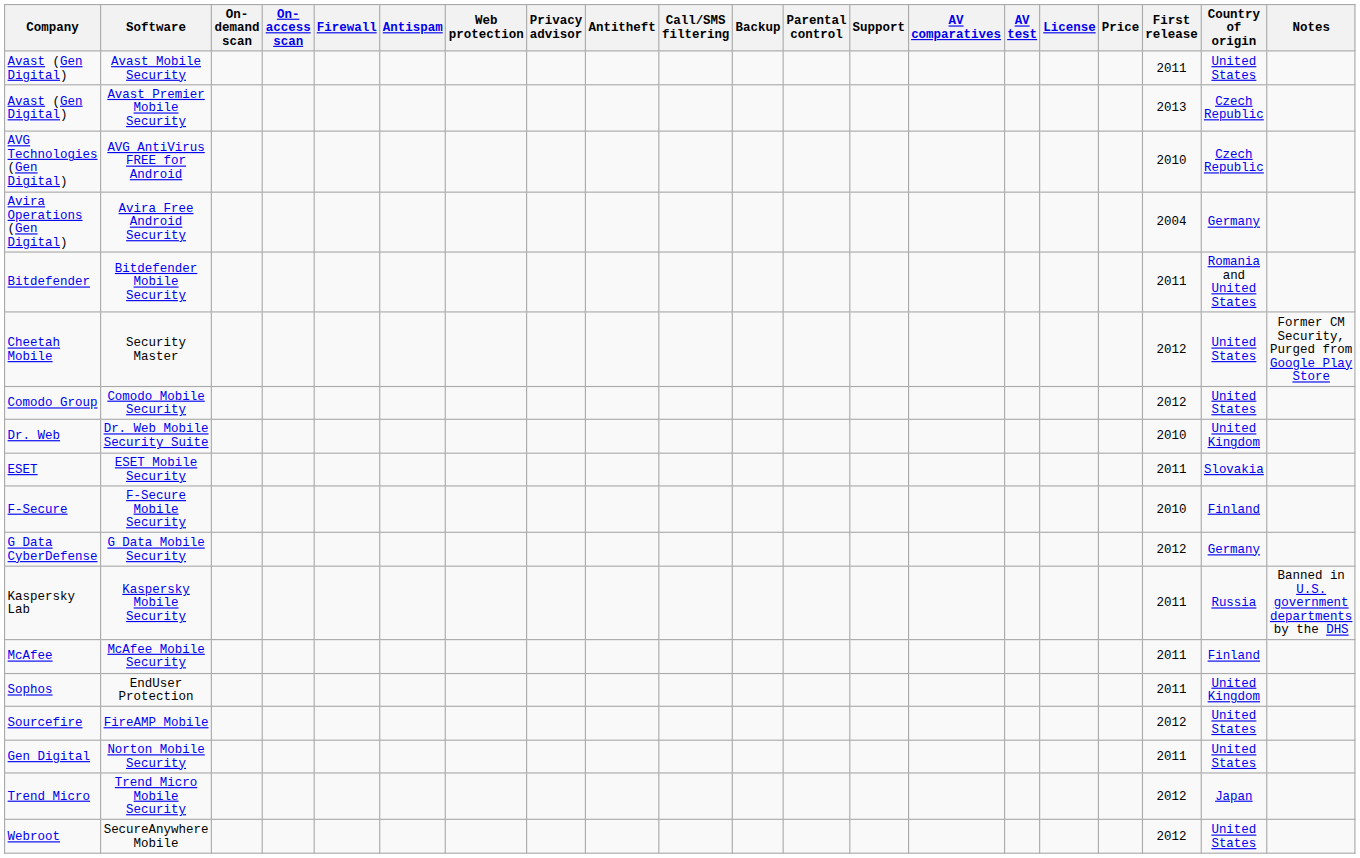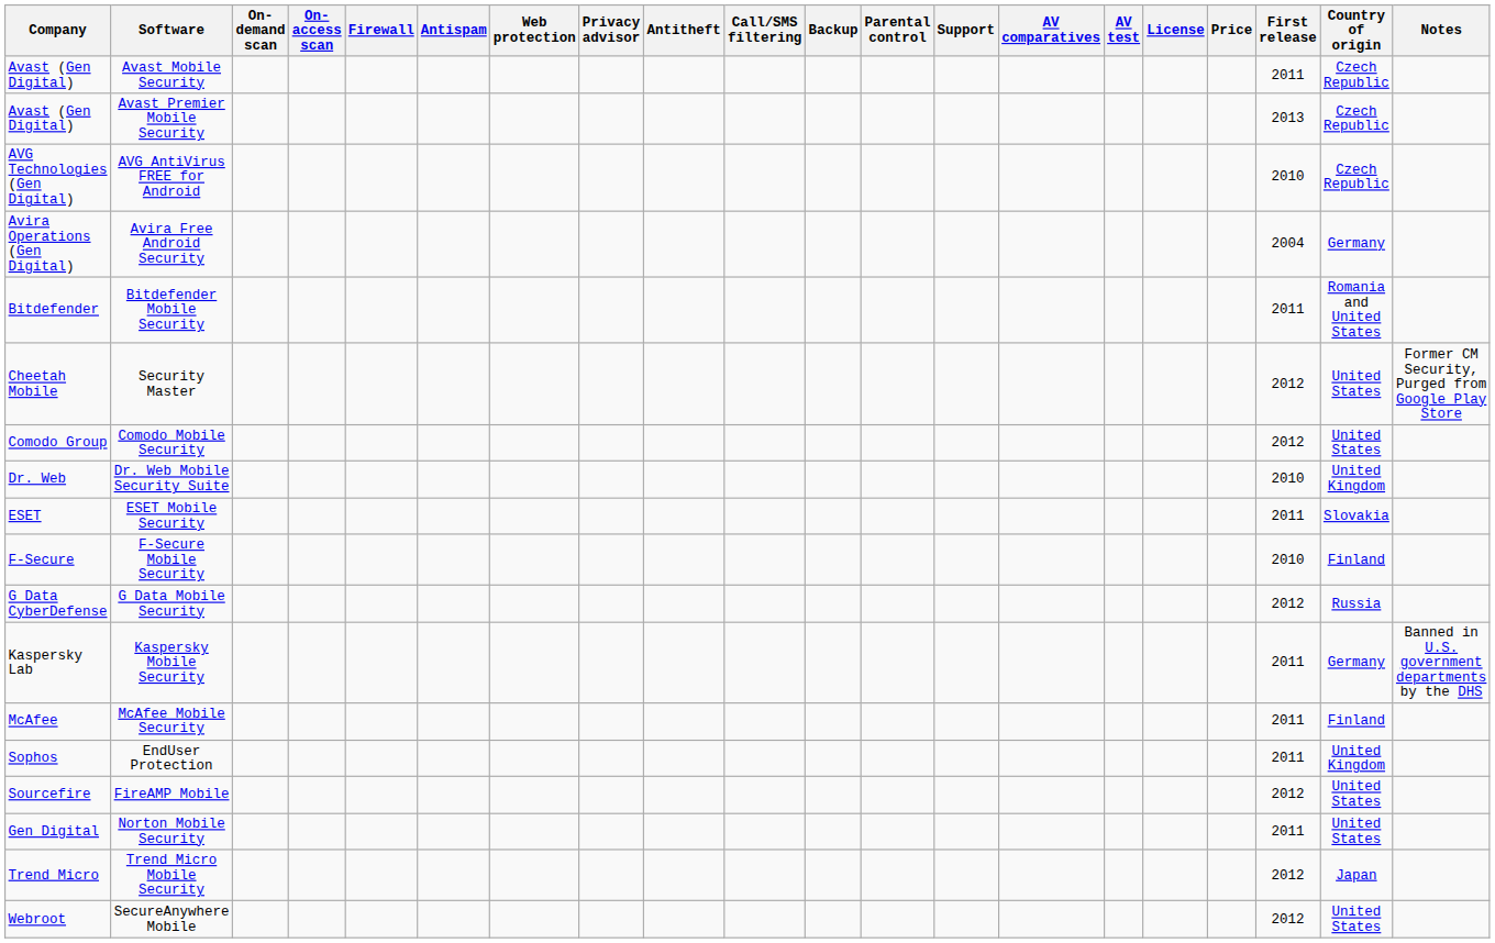 <table class="wikitable sortable sort-under mw-datatable sticky-header" style="font-size: 85%; text-align: center; width: auto;">
 <tr>
 <th>Company</th>
 <th>Software</th>
 <th>On-demand scan</th>
 <th><a href='#'>On-access scan</a></th>
 <th><a href='#'>Firewall</a></th>
 <th><a href='#'>Antispam</a></th>
 <th>Web protection</th>
 <th>Privacy advisor</th>
 <th>Antitheft</th>
 <th>Call/SMS filtering</th>
 <th>Backup</th>
 <th>Parental control</th>
 <th>Support</th>
 <th><a href='#'>AV<br>comparatives</a></th>
 <th><a href='#'>AV<br>test</a></th>
 <th><a href='#'>License</a></th>
 <th>Price</th>
 <th>First release</th>
 <th>Country of origin</th>
 <th>Notes</th>
 </tr>
 <tr>
 <td align=left><a href='#'>Avast</a> (<a href='#'>Gen Digital</a>)</td>
 <td><a href='#'>Avast Mobile Security</a></td>
 <td></td>
 <td></td>
 <td></td>
 <td></td>
 <td></td>
 <td></td>
 <td></td>
 <td></td>
 <td></td>
 <td></td>
 <td></td>
 <td></td>
 <td></td>
 <td></td>
 <td></td>
 <td>2011</td>
-<td><a href='#'>United States</a></td>
+<td><a href='#'>Czech Republic</a></td>
 <td></td>
 </tr>
 <tr>
 <td align=left><a href='#'>Avast</a> (<a href='#'>Gen Digital</a>)</td>
 <td><a href='#'>Avast Premier Mobile Security</a></td>
 <td></td>
 <td></td>
 <td></td>
 <td></td>
 <td></td>
 <td></td>
 <td></td>
 <td></td>
 <td></td>
 <td></td>
 <td></td>
 <td></td>
 <td></td>
 <td></td>
 <td></td>
 <td>2013</td>
 <td><a href='#'>Czech Republic</a></td>
 <td></td>
 </tr>
 <tr>
 <td align=left><a href='#'>AVG Technologies</a> (<a href='#'>Gen Digital</a>)</td>
 <td><a href='#'>AVG AntiVirus FREE for Android</a></td>
 <td></td>
 <td></td>
 <td></td>
 <td></td>
 <td></td>
 <td></td>
 <td></td>
 <td></td>
 <td></td>
 <td></td>
 <td></td>
 <td></td>
 <td></td>
 <td></td>
 <td></td>
 <td>2010</td>
 <td><a href='#'>Czech Republic</a></td>
 <td></td>
 </tr>
 <tr>
 <td align=left><a href='#'>Avira Operations</a> (<a href='#'>Gen Digital</a>)</td>
 <td><a href='#'>Avira Free Android Security</a></td>
 <td></td>
 <td></td>
 <td></td>
 <td></td>
 <td></td>
 <td></td>
 <td></td>
 <td></td>
 <td></td>
 <td></td>
 <td></td>
 <td></td>
 <td></td>
 <td></td>
 <td></td>
 <td>2004</td>
 <td><a href='#'>Germany</a></td>
 <td></td>
 </tr>
 <tr>
 <td align=left><a href='#'>Bitdefender</a></td>
 <td><a href='#'>Bitdefender Mobile Security</a></td>
 <td></td>
 <td></td>
 <td></td>
 <td></td>
 <td></td>
 <td></td>
 <td></td>
 <td></td>
 <td></td>
 <td></td>
 <td></td>
 <td></td>
 <td></td>
 <td></td>
 <td></td>
 <td>2011</td>
 <td><a href='#'>Romania</a> and <a href='#'>United States</a></td>
 <td></td>
 </tr>
 <tr>
 <td align=left><a href='#'>Cheetah Mobile</a></td>
 <td>Security Master</td>
 <td></td>
 <td></td>
 <td></td>
 <td></td>
 <td></td>
 <td></td>
 <td></td>
 <td></td>
 <td></td>
 <td></td>
 <td></td>
 <td></td>
 <td></td>
 <td></td>
 <td></td>
 <td>2012</td>
 <td><a href='#'>United States</a></td>
 <td>Former CM Security, Purged from <a href='#'>Google Play Store</a></td>
 </tr>
 <tr>
 <td align=left><a href='#'>Comodo Group</a></td>
 <td><a href='#'>Comodo Mobile Security</a></td>
 <td></td>
 <td></td>
 <td></td>
 <td></td>
 <td></td>
 <td></td>
 <td></td>
 <td></td>
 <td></td>
 <td></td>
 <td></td>
 <td></td>
 <td></td>
 <td></td>
 <td></td>
 <td>2012</td>
 <td><a href='#'>United States</a></td>
 <td></td>
 </tr>
 <tr>
 <td align=left><a href='#'>Dr. Web</a></td>
 <td><a href='#'>Dr. Web Mobile Security Suite</a></td>
 <td></td>
 <td></td>
 <td></td>
 <td></td>
 <td></td>
 <td></td>
 <td></td>
 <td></td>
 <td></td>
 <td></td>
 <td></td>
 <td></td>
 <td></td>
 <td></td>
 <td></td>
 <td>2010</td>
 <td><a href='#'>United Kingdom</a></td>
 <td></td>
 </tr>
 <tr>
 <td align=left><a href='#'>ESET</a></td>
 <td><a href='#'>ESET Mobile Security</a></td>
 <td></td>
 <td></td>
 <td></td>
 <td></td>
 <td></td>
 <td></td>
 <td></td>
 <td></td>
 <td></td>
 <td></td>
 <td></td>
 <td></td>
 <td></td>
 <td></td>
 <td></td>
 <td>2011</td>
 <td><a href='#'>Slovakia</a></td>
 <td></td>
 </tr>
 <tr>
 <td align=left><a href='#'>F-Secure</a></td>
 <td><a href='#'>F-Secure Mobile Security</a></td>
 <td></td>
 <td></td>
 <td></td>
 <td></td>
 <td></td>
 <td></td>
 <td></td>
 <td></td>
 <td></td>
 <td></td>
 <td></td>
 <td></td>
 <td></td>
 <td></td>
 <td></td>
 <td>2010</td>
 <td><a href='#'>Finland</a></td>
 <td></td>
 </tr>
 <tr>
 <td align=left><a href='#'>G Data CyberDefense</a></td>
 <td><a href='#'>G Data Mobile Security</a></td>
 <td></td>
 <td></td>
 <td></td>
 <td></td>
 <td></td>
 <td></td>
 <td></td>
 <td></td>
 <td></td>
 <td></td>
 <td></td>
 <td></td>
 <td></td>
 <td></td>
 <td></td>
 <td>2012</td>
-<td><a href='#'>Germany</a></td>
+<td><a href='#'>Russia</a></td>
 <td></td>
 </tr>
 <tr>
 <td align=left>Kaspersky Lab</td>
 <td><a href='#'>Kaspersky Mobile Security</a></td>
 <td></td>
 <td></td>
 <td></td>
 <td></td>
 <td></td>
 <td></td>
 <td></td>
 <td></td>
 <td></td>
 <td></td>
 <td></td>
 <td></td>
 <td></td>
 <td></td>
 <td></td>
 <td>2011</td>
-<td><a href='#'>Russia</a></td>
+<td><a href='#'>Germany</a></td>
 <td>Banned in <a href='#'>U.S. government departments</a> by the <a href='#'>DHS</a></td>
 </tr>
 <tr>
 <td align=left><a href='#'>McAfee</a></td>
 <td><a href='#'>McAfee Mobile Security</a></td>
 <td></td>
 <td></td>
 <td></td>
 <td></td>
 <td></td>
 <td></td>
 <td></td>
 <td></td>
 <td></td>
 <td></td>
 <td></td>
 <td></td>
 <td></td>
 <td></td>
 <td></td>
 <td>2011</td>
 <td><a href='#'>Finland</a></td>
 <td></td>
 </tr>
 <tr>
 <td align=left><a href='#'>Sophos</a></td>
 <td>EndUser Protection</td>
 <td></td>
 <td></td>
 <td></td>
 <td></td>
 <td></td>
 <td></td>
 <td></td>
 <td></td>
 <td></td>
 <td></td>
 <td></td>
 <td></td>
 <td></td>
 <td></td>
 <td></td>
 <td>2011</td>
 <td><a href='#'>United Kingdom</a></td>
 <td></td>
 </tr>
 <tr>
 <td align=left><a href='#'>Sourcefire</a></td>
 <td><a href='#'>FireAMP Mobile</a></td>
 <td></td>
 <td></td>
 <td></td>
 <td></td>
 <td></td>
 <td></td>
 <td></td>
 <td></td>
 <td></td>
 <td></td>
 <td></td>
 <td></td>
 <td></td>
 <td></td>
 <td></td>
 <td>2012</td>
 <td><a href='#'>United States</a></td>
 <td></td>
 </tr>
 <tr>
 <td align=left><a href='#'>Gen Digital</a></td>
 <td><a href='#'>Norton Mobile Security</a></td>
 <td></td>
 <td></td>
 <td></td>
 <td></td>
 <td></td>
 <td></td>
 <td></td>
 <td></td>
 <td></td>
 <td></td>
 <td></td>
 <td></td>
 <td></td>
 <td></td>
 <td></td>
 <td>2011</td>
 <td><a href='#'>United States</a></td>
 <td></td>
 </tr>
 <tr>
 <td align=left><a href='#'>Trend Micro</a></td>
 <td><a href='#'>Trend Micro Mobile Security</a></td>
 <td></td>
 <td></td>
 <td></td>
 <td></td>
 <td></td>
 <td></td>
 <td></td>
 <td></td>
 <td></td>
 <td></td>
 <td></td>
 <td></td>
 <td></td>
 <td></td>
 <td></td>
 <td>2012</td>
 <td><a href='#'>Japan</a></td>
 <td></td>
 </tr>
 <tr>
 <td align=left><a href='#'>Webroot</a></td>
 <td>SecureAnywhere Mobile</td>
 <td></td>
 <td></td>
 <td></td>
 <td></td>
 <td></td>
 <td></td>
 <td></td>
 <td></td>
 <td></td>
 <td></td>
 <td></td>
 <td></td>
 <td></td>
 <td></td>
 <td></td>
 <td>2012</td>
 <td><a href='#'>United States</a></td>
 <td></td>
 </tr>
 </table>
